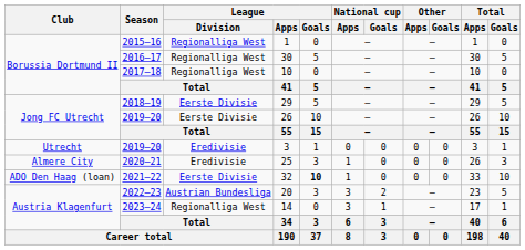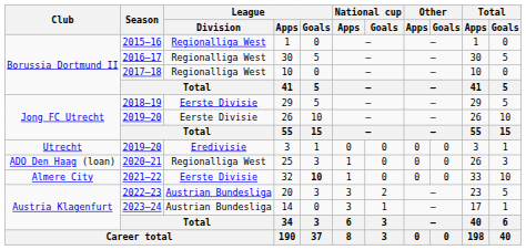 <table class="wikitable" style="text-align:center">
 <tr>
 <th rowspan="2">Club</th>
 <th rowspan="2">Season</th>
 <th colspan="3">League</th>
 <th colspan="2">National cup</th>
 <th colspan="2">Other</th>
 <th colspan="2">Total</th>
 </tr>
 <tr>
 <th>Division</th>
 <th>Apps</th>
 <th>Goals</th>
 <th>Apps</th>
 <th>Goals</th>
 <th>Apps</th>
 <th>Goals</th>
 <th>Apps</th>
 <th>Goals</th>
 </tr>
 <tr>
 <td rowspan="4"><a href='#'>Borussia Dortmund II</a></td>
 <td><a href='#'>2015–16</a></td>
 <td><a href='#'>Regionalliga West</a></td>
 <td>1</td>
 <td>0</td>
 <td colspan="2">—</td>
 <td colspan="2">—</td>
 <td>1</td>
 <td>0</td>
 </tr>
 <tr>
 <td><a href='#'>2016–17</a></td>
 <td>Regionalliga West</td>
 <td>30</td>
 <td>5</td>
 <td colspan="2">—</td>
 <td colspan="2">—</td>
 <td>30</td>
 <td>5</td>
 </tr>
 <tr>
 <td><a href='#'>2017–18</a></td>
 <td>Regionalliga West</td>
 <td>10</td>
 <td>0</td>
 <td colspan="2">—</td>
 <td colspan="2">—</td>
 <td>10</td>
 <td>0</td>
 </tr>
 <tr>
 <th colspan="2">Total</th>
 <th>41</th>
 <th>5</th>
 <th colspan="2">—</th>
 <th colspan="2">—</th>
 <th>41</th>
 <th>5</th>
 </tr>
 <tr>
 <td rowspan="3"><a href='#'>Jong FC Utrecht</a></td>
 <td><a href='#'>2018–19</a></td>
 <td><a href='#'>Eerste Divisie</a></td>
 <td>29</td>
 <td>5</td>
 <td colspan="2">—</td>
 <td colspan="2">—</td>
 <td>29</td>
 <td>5</td>
 </tr>
 <tr>
 <td><a href='#'>2019–20</a></td>
 <td>Eerste Divisie</td>
 <td>26</td>
 <td>10</td>
 <td colspan="2">—</td>
 <td colspan="2">—</td>
 <td>26</td>
 <td>10</td>
 </tr>
 <tr>
 <th colspan="2">Total</th>
 <th>55</th>
 <th>15</th>
 <th colspan="2">—</th>
 <th colspan="2">—</th>
 <th>55</th>
 <th>15</th>
 </tr>
 <tr>
 <td><a href='#'>Utrecht</a></td>
 <td><a href='#'>2019–20</a></td>
 <td><a href='#'>Eredivisie</a></td>
 <td>3</td>
 <td>1</td>
 <td>0</td>
 <td>0</td>
 <td>0</td>
 <td>0</td>
 <td>3</td>
 <td>1</td>
 </tr>
 <tr>
-<td><a href='#'>Almere City</a></td>
+<td><a href='#'>ADO Den Haag</a> (loan)</td>
 <td><a href='#'>2020–21</a></td>
-<td>Eredivisie</td>
+<td>Regionalliga West</td>
 <td>25</td>
 <td>3</td>
 <td>1</td>
 <td>0</td>
 <td>0</td>
 <td>0</td>
 <td>26</td>
 <td>3</td>
 </tr>
 <tr>
-<td><a href='#'>ADO Den Haag</a> (loan)</td>
+<td><a href='#'>Almere City</a></td>
 <td><a href='#'>2021–22</a></td>
 <td><a href='#'>Eerste Divisie</a></td>
 <td>32</td>
 <td><strong>10</strong></td>
 <td>1</td>
 <td>0</td>
 <td>0</td>
 <td>0</td>
 <td>33</td>
 <td>10</td>
 </tr>
 <tr>
 <td rowspan="3"><a href='#'>Austria Klagenfurt</a></td>
 <td><a href='#'>2022–23</a></td>
 <td><a href='#'>Austrian Bundesliga</a></td>
 <td>20</td>
 <td>3</td>
 <td>3</td>
 <td>2</td>
 <td colspan="2">—</td>
 <td>23</td>
 <td>5</td>
 </tr>
 <tr>
 <td><a href='#'>2023–24</a></td>
-<td>Regionalliga West</td>
+<td>Austrian Bundesliga</td>
 <td>14</td>
 <td>0</td>
 <td>3</td>
 <td>1</td>
 <td colspan="2">—</td>
 <td>17</td>
 <td>1</td>
 </tr>
 <tr>
 <th colspan="2">Total</th>
 <th>34</th>
 <th>3</th>
 <th>6</th>
 <th>3</th>
 <th colspan="2">—</th>
 <th>40</th>
 <th>6</th>
 </tr>
 <tr>
 <th colspan="3">Career total</th>
 <th>190</th>
 <th>37</th>
 <th>8</th>
 <th>3</th>
 <th>0</th>
 <th>0</th>
 <th>198</th>
 <th>40</th>
 </tr>
 </table>
